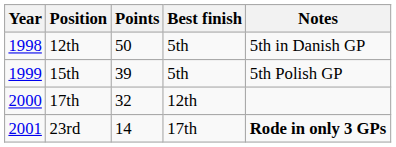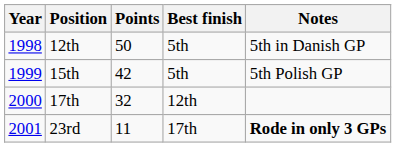 <table class="wikitable" style="font-size: 95%;">
 <tr>
 <th>Year</th>
 <th>Position</th>
 <th>Points</th>
 <th>Best finish</th>
 <th>Notes</th>
 </tr>
 <tr>
 <td><a href='#'>1998</a></td>
 <td>12th</td>
 <td>50</td>
 <td>5th</td>
 <td>5th in Danish GP</td>
 </tr>
 <tr>
 <td><a href='#'>1999</a></td>
 <td>15th</td>
-<td>39</td>
+<td>42</td>
 <td>5th</td>
 <td>5th Polish GP</td>
 </tr>
 <tr>
 <td><a href='#'>2000</a></td>
 <td>17th</td>
 <td>32</td>
 <td>12th</td>
 <td></td>
 </tr>
 <tr>
 <td><a href='#'>2001</a></td>
 <td>23rd</td>
-<td>14</td>
+<td>11</td>
 <td>17th</td>
 <td><strong>Rode in only 3 GPs</strong></td>
 </tr>
 </table>
